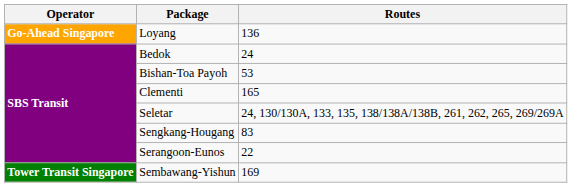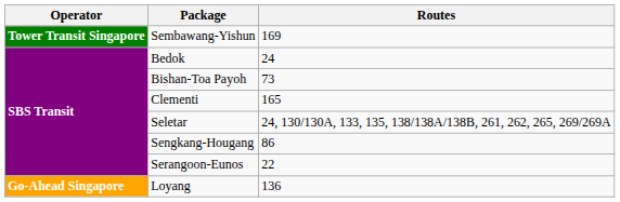 <table class="wikitable" style="font-size:85%; text-align: left">
 <tr>
 <th>Operator</th>
 <th>Package</th>
 <th>Routes</th>
 </tr>
 <tr>
-<td style="background-color:#FFA500; color: white"><strong>Go-Ahead Singapore</strong></td>
-<td>Loyang</td>
-<td>136</td>
+<td style="background-color:#008000; color: white"><strong>Tower Transit Singapore</strong></td>
+<td>Sembawang-Yishun</td>
+<td>169</td>
 </tr>
 <tr>
 <td rowspan="6" style="background-color:#800080; color: white"><strong>SBS Transit</strong></td>
 <td>Bedok</td>
 <td>24</td>
 </tr>
 <tr>
 <td>Bishan-Toa Payoh</td>
-<td>53</td>
+<td>73</td>
 </tr>
 <tr>
 <td>Clementi</td>
 <td>165</td>
 </tr>
 <tr>
 <td>Seletar</td>
 <td>24, 130/130A, 133, 135, 138/138A/138B, 261, 262, 265, 269/269A</td>
 </tr>
 <tr>
 <td>Sengkang-Hougang</td>
-<td>83</td>
+<td>86</td>
 </tr>
 <tr>
 <td>Serangoon-Eunos</td>
 <td>22</td>
 </tr>
 <tr>
-<td style="background-color:#008000; color: white"><strong>Tower Transit Singapore</strong></td>
-<td>Sembawang-Yishun</td>
-<td>169</td>
+<td style="background-color:#FFA500; color: white"><strong>Go-Ahead Singapore</strong></td>
+<td>Loyang</td>
+<td>136</td>
 </tr>
 </table>
